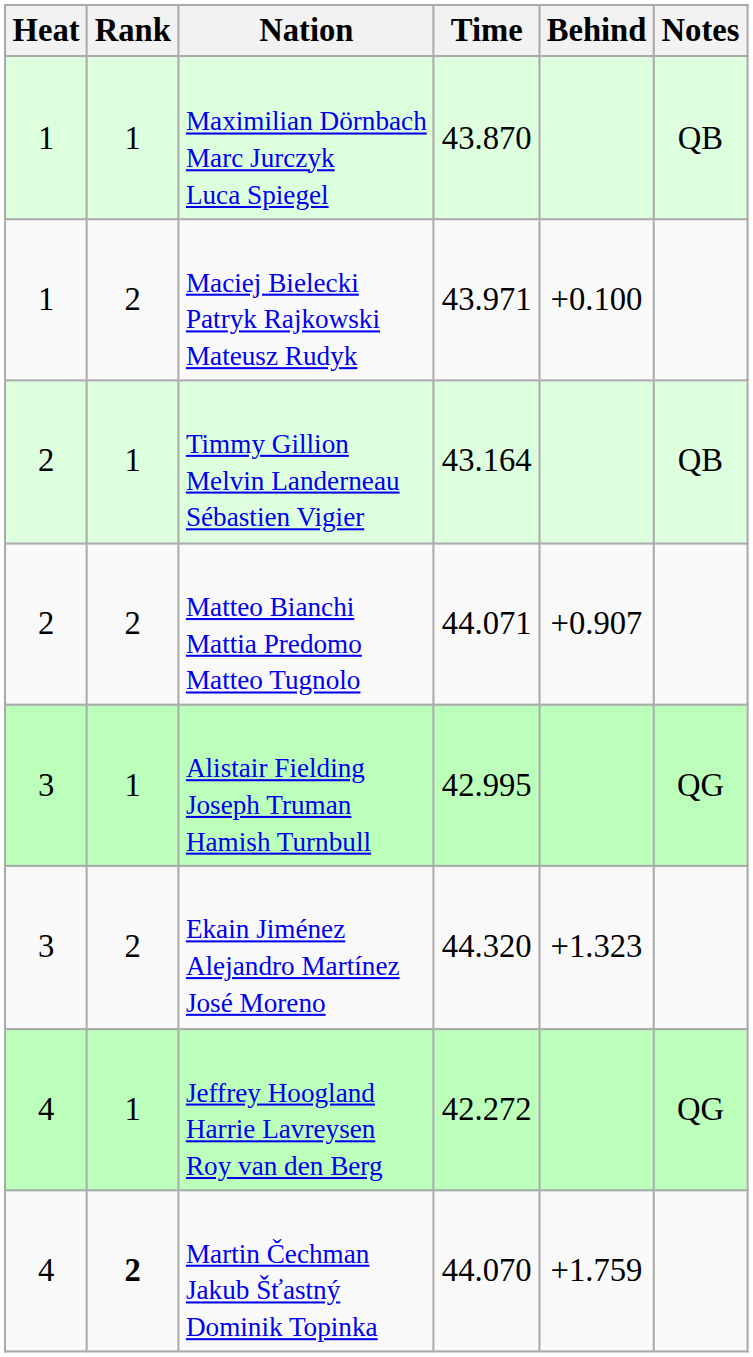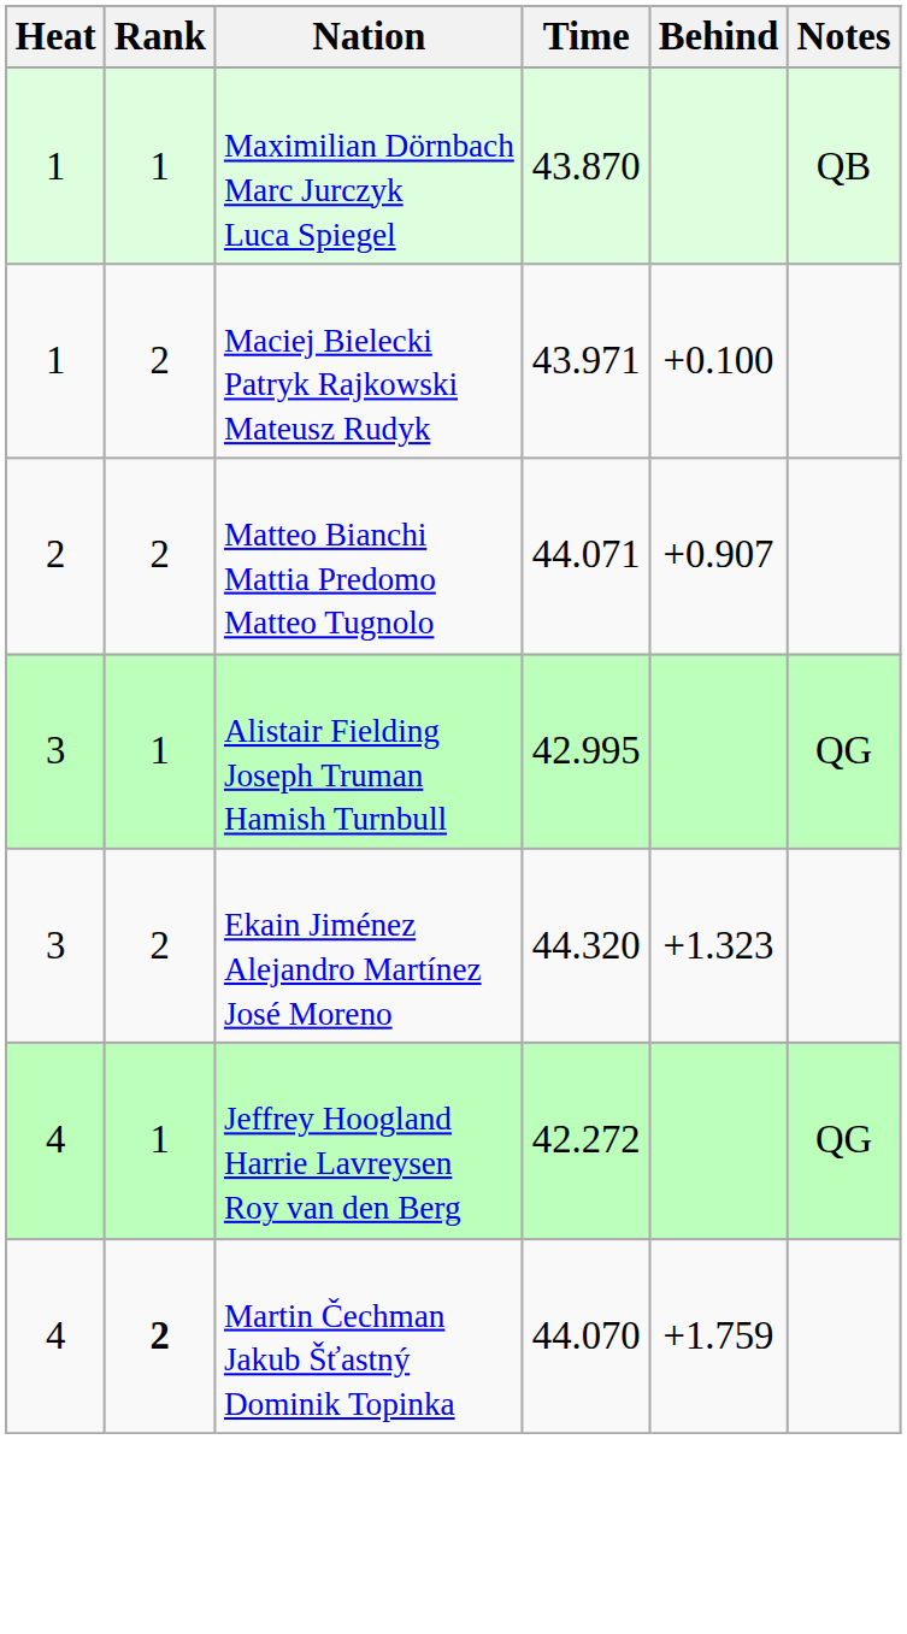 <table class="wikitable sortable" style="text-align:center">
 <tr>
 <th>Heat</th>
 <th>Rank</th>
 <th>Nation</th>
 <th>Time</th>
 <th>Behind</th>
 <th>Notes</th>
 </tr>
 <tr bgcolor=ddffdd>
 <td>1</td>
 <td>1</td>
 <td align=left><br><small><a href='#'>Maximilian Dörnbach</a><br><a href='#'>Marc Jurczyk</a><br><a href='#'>Luca Spiegel</a></small></td>
 <td>43.870</td>
 <td></td>
 <td>QB</td>
 </tr>
 <tr>
 <td>1</td>
 <td>2</td>
 <td align=left><br><small><a href='#'>Maciej Bielecki</a><br><a href='#'>Patryk Rajkowski</a><br><a href='#'>Mateusz Rudyk</a></small></td>
 <td>43.971</td>
 <td>+0.100</td>
 <td></td>
-</tr>
-<tr bgcolor=ddffdd>
-<td>2</td>
-<td>1</td>
-<td align=left><br><small><a href='#'>Timmy Gillion</a><br><a href='#'>Melvin Landerneau</a><br><a href='#'>Sébastien Vigier</a></small></td>
-<td>43.164</td>
-<td></td>
-<td>QB</td>
 </tr>
 <tr>
 <td>2</td>
 <td>2</td>
 <td align=left><br><small><a href='#'>Matteo Bianchi</a><br><a href='#'>Mattia Predomo</a><br><a href='#'>Matteo Tugnolo</a></small></td>
 <td>44.071</td>
 <td>+0.907</td>
 <td></td>
 </tr>
 <tr bgcolor=bbffbb>
 <td>3</td>
 <td>1</td>
 <td align=left><br><small><a href='#'>Alistair Fielding</a><br><a href='#'>Joseph Truman</a><br><a href='#'>Hamish Turnbull</a></small></td>
 <td>42.995</td>
 <td></td>
 <td>QG</td>
 </tr>
 <tr>
 <td>3</td>
 <td>2</td>
 <td align=left><br><small><a href='#'>Ekain Jiménez</a><br><a href='#'>Alejandro Martínez</a><br><a href='#'>José Moreno</a></small></td>
 <td>44.320</td>
 <td>+1.323</td>
 <td></td>
 </tr>
 <tr bgcolor=bbffbb>
 <td>4</td>
 <td>1</td>
 <td align=left><br><small><a href='#'>Jeffrey Hoogland</a><br><a href='#'>Harrie Lavreysen</a><br><a href='#'>Roy van den Berg</a></small></td>
 <td>42.272</td>
 <td></td>
 <td>QG</td>
 </tr>
 <tr>
 <td>4</td>
 <td><strong>2</strong></td>
 <td align=left><br><small><a href='#'>Martin Čechman</a><br><a href='#'>Jakub Šťastný</a><br><a href='#'>Dominik Topinka</a></small></td>
 <td>44.070</td>
 <td>+1.759</td>
 <td></td>
 </tr>
 </table>
